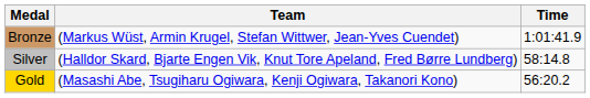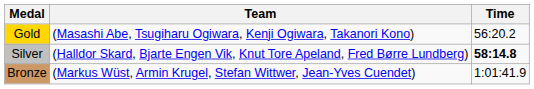 <table class="wikitable">
 <tr>
 <th>Medal</th>
 <th>Team</th>
 <th>Time</th>
 </tr>
 <tr>
+<td style="text-align:center;background-color:gold;">Gold</td>
+<td> (<a href='#'>Masashi Abe</a>, <a href='#'>Tsugiharu Ogiwara</a>, <a href='#'>Kenji Ogiwara</a>, <a href='#'>Takanori Kono</a>)</td>
+<td>56:20.2</td>
+</tr>
+<tr>
+<td style="text-align:center;background-color:silver;">Silver</td>
+<td> (<a href='#'>Halldor Skard</a>, <a href='#'>Bjarte Engen Vik</a>, <a href='#'>Knut Tore Apeland</a>, <a href='#'>Fred Børre Lundberg</a>)</td>
+<td><strong>58:14.8</strong></td>
+</tr>
+<tr>
 <td style="text-align:center;background-color:#CC9966;">Bronze</td>
 <td> (<a href='#'>Markus Wüst</a>, <a href='#'>Armin Krugel</a>, <a href='#'>Stefan Wittwer</a>, <a href='#'>Jean-Yves Cuendet</a>)</td>
 <td>1:01:41.9</td>
 </tr>
-<tr>
-<td style="text-align:center;background-color:silver;">Silver</td>
-<td> (<a href='#'>Halldor Skard</a>, <a href='#'>Bjarte Engen Vik</a>, <a href='#'>Knut Tore Apeland</a>, <a href='#'>Fred Børre Lundberg</a>)</td>
-<td>58:14.8</td>
-</tr>
-<tr>
-<td style="text-align:center;background-color:gold;">Gold</td>
-<td> (<a href='#'>Masashi Abe</a>, <a href='#'>Tsugiharu Ogiwara</a>, <a href='#'>Kenji Ogiwara</a>, <a href='#'>Takanori Kono</a>)</td>
-<td>56:20.2</td>
-</tr>
 </table>
